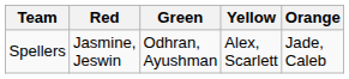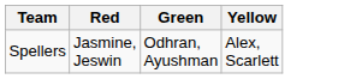 <table class="wikitable">
 <tr>
 <th>Team</th>
 <th>Red</th>
 <th>Green</th>
 <th>Yellow</th>
-<th>Orange</th>
 </tr>
 <tr>
 <td>Spellers</td>
 <td>Jasmine,<br>Jeswin</td>
 <td>Odhran,<br>Ayushman</td>
 <td>Alex,<br>Scarlett</td>
-<td>Jade,<br>Caleb</td>
 </tr>
 </table>
